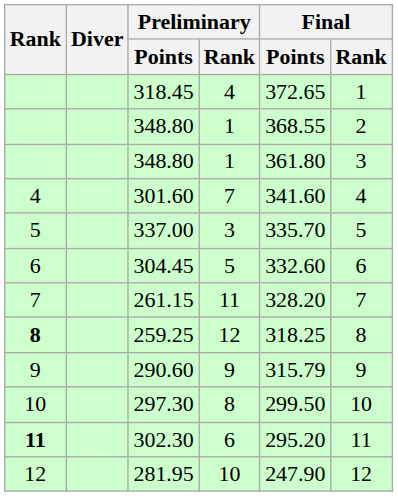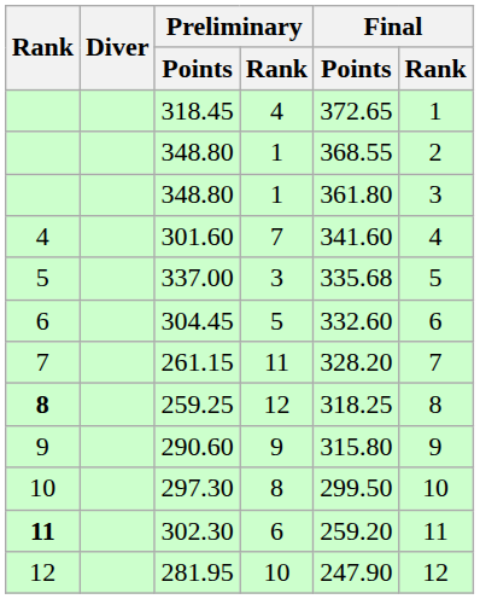 <table class="wikitable" style="text-align:center">
 <tr>
 <th rowspan="2">Rank</th>
 <th rowspan="2">Diver</th>
 <th colspan="2">Preliminary</th>
 <th colspan="2">Final</th>
 </tr>
 <tr>
 <th>Points</th>
 <th>Rank</th>
 <th>Points</th>
 <th>Rank</th>
 </tr>
 <tr bgcolor=ccffcc>
 <td></td>
 <td align=left></td>
 <td>318.45</td>
 <td>4</td>
 <td>372.65</td>
 <td>1</td>
 </tr>
 <tr bgcolor=ccffcc>
 <td></td>
 <td align=left></td>
 <td>348.80</td>
 <td>1</td>
 <td>368.55</td>
 <td>2</td>
 </tr>
 <tr bgcolor=ccffcc>
 <td></td>
 <td align=left></td>
 <td>348.80</td>
 <td>1</td>
 <td>361.80</td>
 <td>3</td>
 </tr>
 <tr bgcolor=ccffcc>
 <td>4</td>
 <td align=left></td>
 <td>301.60</td>
 <td>7</td>
 <td>341.60</td>
 <td>4</td>
 </tr>
 <tr bgcolor=ccffcc>
 <td>5</td>
 <td align=left></td>
 <td>337.00</td>
 <td>3</td>
-<td>335.70</td>
+<td>335.68</td>
 <td>5</td>
 </tr>
 <tr bgcolor=ccffcc>
 <td>6</td>
 <td align=left></td>
 <td>304.45</td>
 <td>5</td>
 <td>332.60</td>
 <td>6</td>
 </tr>
 <tr bgcolor=ccffcc>
 <td>7</td>
 <td align=left></td>
 <td>261.15</td>
 <td>11</td>
 <td>328.20</td>
 <td>7</td>
 </tr>
 <tr bgcolor=ccffcc>
 <td><strong>8</strong></td>
 <td align=left></td>
 <td>259.25</td>
 <td>12</td>
 <td>318.25</td>
 <td>8</td>
 </tr>
 <tr bgcolor=ccffcc>
 <td>9</td>
 <td align=left></td>
 <td>290.60</td>
 <td>9</td>
-<td>315.79</td>
+<td>315.80</td>
 <td>9</td>
 </tr>
 <tr bgcolor=ccffcc>
 <td>10</td>
 <td align=left></td>
 <td>297.30</td>
 <td>8</td>
 <td>299.50</td>
 <td>10</td>
 </tr>
 <tr bgcolor=ccffcc>
 <td><strong>11</strong></td>
 <td align=left></td>
 <td>302.30</td>
 <td>6</td>
-<td>295.20</td>
+<td>259.20</td>
 <td>11</td>
 </tr>
 <tr bgcolor=ccffcc>
 <td>12</td>
 <td align=left></td>
 <td>281.95</td>
 <td>10</td>
 <td>247.90</td>
 <td>12</td>
 </tr>
 </table>
